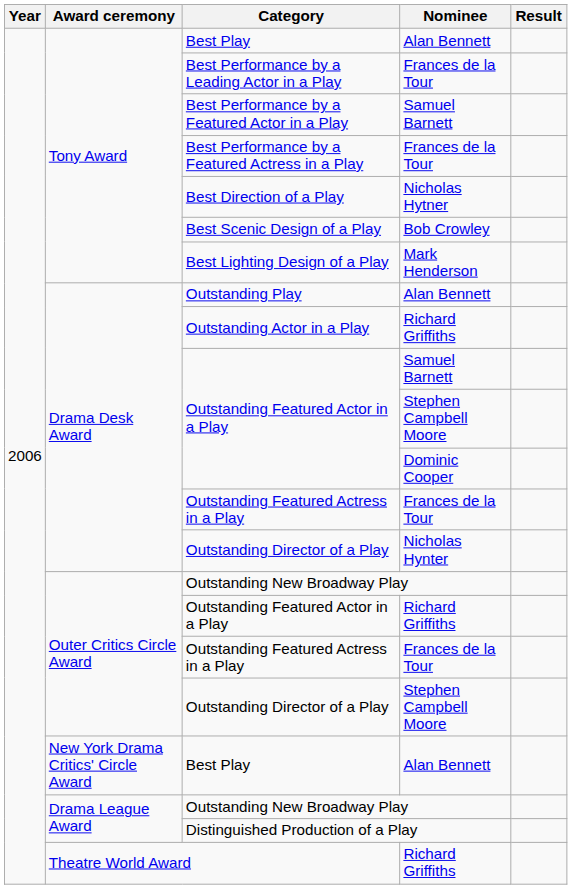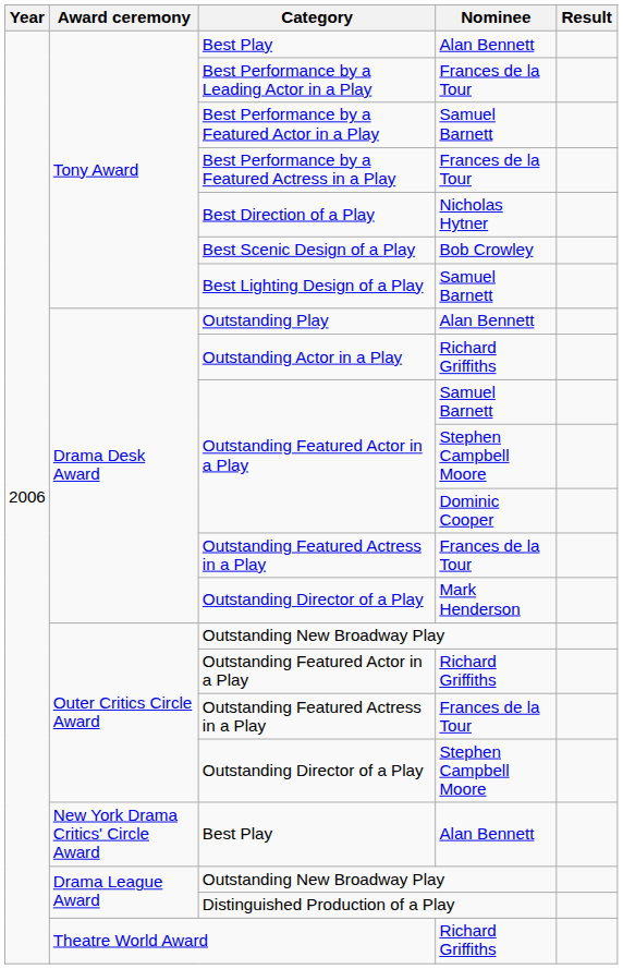 <table class="wikitable" width="95%">
 <tr>
 <th width="5%">Year</th>
 <th width="25%">Award ceremony</th>
 <th width="40%">Category</th>
 <th width="20%">Nominee</th>
 <th width="10%">Result</th>
 </tr>
 <tr>
 <td rowspan="22" align="center">2006</td>
 <td rowspan="7"><a href='#'>Tony Award</a></td>
 <td><a href='#'>Best Play</a></td>
 <td><a href='#'>Alan Bennett</a></td>
 <td></td>
 </tr>
 <tr>
 <td><a href='#'>Best Performance by a Leading Actor in a Play</a></td>
 <td><a href='#'>Frances de la Tour</a></td>
 <td></td>
 </tr>
 <tr>
 <td><a href='#'>Best Performance by a Featured Actor in a Play</a></td>
 <td><a href='#'>Samuel Barnett</a></td>
 <td></td>
 </tr>
 <tr>
 <td><a href='#'>Best Performance by a Featured Actress in a Play</a></td>
 <td><a href='#'>Frances de la Tour</a></td>
 <td></td>
 </tr>
 <tr>
 <td><a href='#'>Best Direction of a Play</a></td>
 <td><a href='#'>Nicholas Hytner</a></td>
 <td></td>
 </tr>
 <tr>
 <td><a href='#'>Best Scenic Design of a Play</a></td>
 <td><a href='#'>Bob Crowley</a></td>
 <td></td>
 </tr>
 <tr>
 <td><a href='#'>Best Lighting Design of a Play</a></td>
-<td><a href='#'>Mark Henderson</a></td>
+<td><a href='#'>Samuel Barnett</a></td>
 <td></td>
 </tr>
 <tr>
 <td rowspan="7"><a href='#'>Drama Desk Award</a></td>
 <td><a href='#'>Outstanding Play</a></td>
 <td><a href='#'>Alan Bennett</a></td>
 <td></td>
 </tr>
 <tr>
 <td><a href='#'>Outstanding Actor in a Play</a></td>
 <td><a href='#'>Richard Griffiths</a></td>
 <td></td>
 </tr>
 <tr>
 <td rowspan="3"><a href='#'>Outstanding Featured Actor in a Play</a></td>
 <td><a href='#'>Samuel Barnett</a></td>
 <td></td>
 </tr>
 <tr>
 <td><a href='#'>Stephen Campbell Moore</a></td>
 <td></td>
 </tr>
 <tr>
 <td><a href='#'>Dominic Cooper</a></td>
 <td></td>
 </tr>
 <tr>
 <td><a href='#'>Outstanding Featured Actress in a Play</a></td>
 <td><a href='#'>Frances de la Tour</a></td>
 <td></td>
 </tr>
 <tr>
 <td><a href='#'>Outstanding Director of a Play</a></td>
-<td><a href='#'>Nicholas Hynter</a></td>
+<td><a href='#'>Mark Henderson</a></td>
 <td></td>
 </tr>
 <tr>
 <td rowspan=4><a href='#'>Outer Critics Circle Award</a></td>
 <td colspan=2>Outstanding New Broadway Play</td>
 <td></td>
 </tr>
 <tr>
 <td>Outstanding Featured Actor in a Play</td>
 <td><a href='#'>Richard Griffiths</a></td>
 <td></td>
 </tr>
 <tr>
 <td>Outstanding Featured Actress in a Play</td>
 <td><a href='#'>Frances de la Tour</a></td>
 <td></td>
 </tr>
 <tr>
 <td>Outstanding Director of a Play</td>
 <td><a href='#'>Stephen Campbell Moore</a></td>
 <td></td>
 </tr>
 <tr>
 <td><a href='#'>New York Drama Critics' Circle Award</a></td>
 <td>Best Play</td>
 <td><a href='#'>Alan Bennett</a></td>
 <td></td>
 </tr>
 <tr>
 <td rowspan=2><a href='#'>Drama League Award</a></td>
 <td colspan=2>Outstanding New Broadway Play</td>
 <td></td>
 </tr>
 <tr>
 <td colspan=2>Distinguished Production of a Play</td>
 <td></td>
 </tr>
 <tr>
 <td colspan=2><a href='#'>Theatre World Award</a></td>
 <td><a href='#'>Richard Griffiths</a></td>
 <td></td>
 </tr>
 </table>
